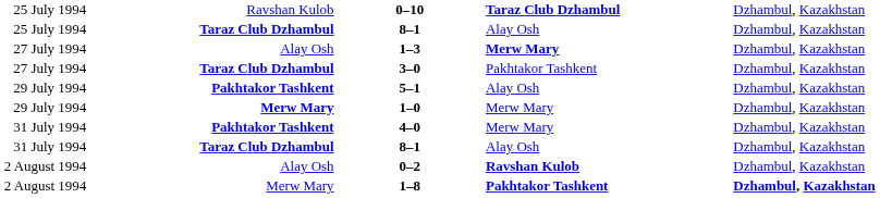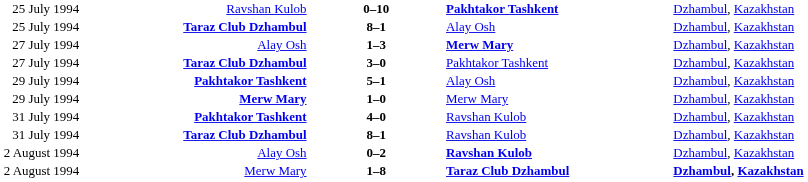 <table style="width:100%;" cellspacing="1">
 <tr>
 <th width=10%></th>
 <th width=20%></th>
 <th width=12%></th>
 <th width=20%></th>
 <th width=38%></th>
 </tr>
 <tr style=font-size:90%>
 <td align=right>25 July 1994</td>
 <td align=right><a href='#'>Ravshan Kulob</a></td>
 <td align=center><strong>0–10</strong></td>
-<td><strong><a href='#'>Taraz Club Dzhambul</a></strong></td>
+<td><strong><a href='#'>Pakhtakor Tashkent</a></strong></td>
 <td><a href='#'>Dzhambul</a>, <a href='#'>Kazakhstan</a></td>
 </tr>
 <tr style=font-size:90%>
 <td align=right>25 July 1994</td>
 <td align=right><strong><a href='#'>Taraz Club Dzhambul</a></strong></td>
 <td align=center><strong>8–1</strong></td>
 <td><a href='#'>Alay Osh</a></td>
 <td><a href='#'>Dzhambul</a>, <a href='#'>Kazakhstan</a></td>
 </tr>
 <tr style=font-size:90%>
 <td align=right>27 July 1994</td>
 <td align=right><a href='#'>Alay Osh</a></td>
 <td align=center><strong>1–3</strong></td>
 <td><strong><a href='#'>Merw Mary</a></strong></td>
 <td><a href='#'>Dzhambul</a>, <a href='#'>Kazakhstan</a></td>
 </tr>
 <tr style=font-size:90%>
 <td align=right>27 July 1994</td>
 <td align=right><strong><a href='#'>Taraz Club Dzhambul</a></strong></td>
 <td align=center><strong>3–0</strong></td>
 <td><a href='#'>Pakhtakor Tashkent</a></td>
 <td><a href='#'>Dzhambul</a>, <a href='#'>Kazakhstan</a></td>
 </tr>
 <tr style=font-size:90%>
 <td align=right>29 July 1994</td>
 <td align=right><strong><a href='#'>Pakhtakor Tashkent</a></strong></td>
 <td align=center><strong>5–1</strong></td>
 <td><a href='#'>Alay Osh</a></td>
 <td><a href='#'>Dzhambul</a>, <a href='#'>Kazakhstan</a></td>
 </tr>
 <tr style=font-size:90%>
 <td align=right>29 July 1994</td>
 <td align=right><strong><a href='#'>Merw Mary</a></strong></td>
 <td align=center><strong>1–0</strong></td>
 <td><a href='#'>Merw Mary</a></td>
 <td><a href='#'>Dzhambul</a>, <a href='#'>Kazakhstan</a></td>
 </tr>
 <tr style=font-size:90%>
 <td align=right>31 July 1994</td>
 <td align=right><strong><a href='#'>Pakhtakor Tashkent</a></strong></td>
 <td align=center><strong>4–0</strong></td>
-<td><a href='#'>Merw Mary</a></td>
+<td><a href='#'>Ravshan Kulob</a></td>
 <td><a href='#'>Dzhambul</a>, <a href='#'>Kazakhstan</a></td>
 </tr>
 <tr style=font-size:90%>
 <td align=right>31 July 1994</td>
 <td align=right><strong><a href='#'>Taraz Club Dzhambul</a></strong></td>
 <td align=center><strong>8–1</strong></td>
-<td><a href='#'>Alay Osh</a></td>
+<td><a href='#'>Ravshan Kulob</a></td>
 <td><a href='#'>Dzhambul</a>, <a href='#'>Kazakhstan</a></td>
 </tr>
 <tr style=font-size:90%>
 <td align=right>2 August 1994</td>
 <td align=right><a href='#'>Alay Osh</a></td>
 <td align=center><strong>0–2</strong></td>
 <td><strong><a href='#'>Ravshan Kulob</a></strong></td>
 <td><a href='#'>Dzhambul</a>, <a href='#'>Kazakhstan</a></td>
 </tr>
 <tr style=font-size:90%>
 <td align=right>2 August 1994</td>
 <td align=right><a href='#'>Merw Mary</a></td>
 <td align=center><strong>1–8</strong></td>
-<td><strong><a href='#'>Pakhtakor Tashkent</a></strong></td>
+<td><strong><a href='#'>Taraz Club Dzhambul</a></strong></td>
 <td><strong><a href='#'>Dzhambul</a>, <a href='#'>Kazakhstan</a></strong></td>
 </tr>
 </table>
